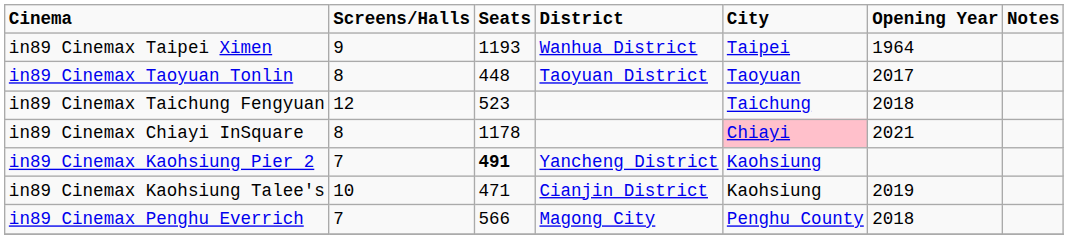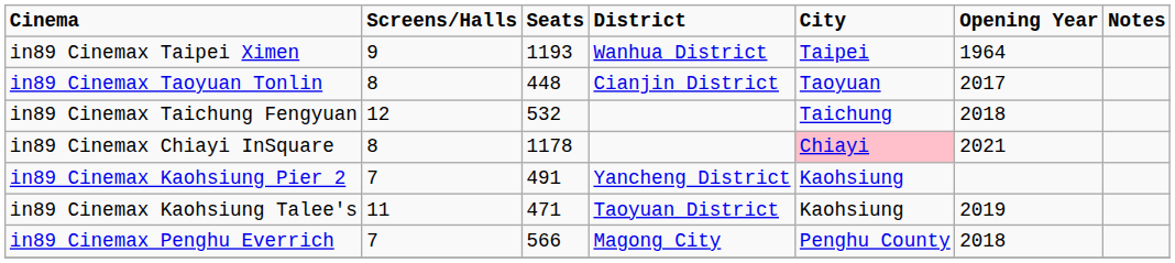 <table class="wikitable sortable" style="text-align:left">
 <tr>
 <td><strong>Cinema</strong></td>
 <td><strong>Screens/Halls</strong></td>
 <td><strong>Seats</strong></td>
 <td><strong>District</strong></td>
 <td><strong>City</strong></td>
 <td><strong>Opening Year</strong></td>
 <td><strong>Notes</strong></td>
 </tr>
 <tr>
 <td>in89 Cinemax Taipei <a href='#'>Ximen</a></td>
 <td>9</td>
 <td>1193</td>
 <td><a href='#'>Wanhua District</a></td>
 <td><a href='#'>Taipei</a></td>
 <td>1964</td>
 <td></td>
 </tr>
 <tr>
 <td><a href='#'>in89 Cinemax Taoyuan Tonlin</a></td>
 <td>8</td>
 <td>448</td>
-<td><a href='#'>Taoyuan District</a></td>
+<td><a href='#'>Cianjin District</a></td>
 <td><a href='#'>Taoyuan</a></td>
 <td>2017</td>
 <td></td>
 </tr>
 <tr>
 <td>in89 Cinemax Taichung Fengyuan</td>
 <td>12</td>
-<td>523</td>
+<td>532</td>
 <td></td>
 <td><a href='#'>Taichung</a></td>
 <td>2018</td>
 <td></td>
 </tr>
 <tr>
 <td>in89 Cinemax Chiayi InSquare</td>
 <td>8</td>
 <td>1178</td>
 <td></td>
 <td style="background: pink;"><a href='#'>Chiayi</a></td>
 <td>2021</td>
 <td></td>
 </tr>
 <tr>
 <td><a href='#'>in89 Cinemax Kaohsiung Pier 2</a></td>
 <td>7</td>
-<td><strong>491</strong></td>
+<td>491</td>
 <td><a href='#'>Yancheng District</a></td>
 <td><a href='#'>Kaohsiung</a></td>
 <td></td>
 <td></td>
 </tr>
 <tr>
 <td>in89 Cinemax Kaohsiung Talee's</td>
-<td>10</td>
+<td>11</td>
 <td>471</td>
-<td><a href='#'>Cianjin District</a></td>
+<td><a href='#'>Taoyuan District</a></td>
 <td>Kaohsiung</td>
 <td>2019</td>
 <td></td>
 </tr>
 <tr>
 <td><a href='#'>in89 Cinemax Penghu Everrich</a></td>
 <td>7</td>
 <td>566</td>
 <td><a href='#'>Magong City</a></td>
 <td><a href='#'>Penghu County</a></td>
 <td>2018</td>
 <td></td>
 </tr>
 <tr>
 </tr>
 </table>
